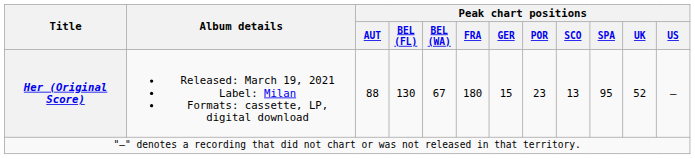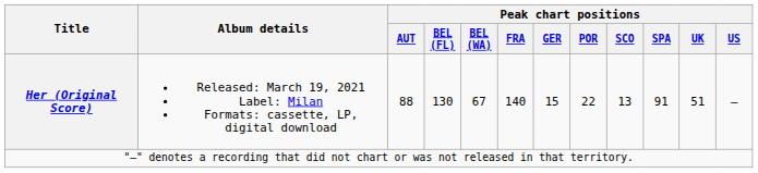 <table class="wikitable plainrowheaders" style="text-align:center;">
 <tr>
 <th scope="col" rowspan="2" style="width:11em;">Title</th>
 <th scope="col" rowspan="2" style="width:21em;">Album details</th>
 <th scope="col" colspan="10">Peak chart positions</th>
 </tr>
 <tr>
 <th scope="col" style="width:3em;font-size:90%;"><a href='#'>AUT</a><br></th>
 <th scope="col" style="width:3em;font-size:90%;"><a href='#'>BEL<br>(FL)</a><br></th>
 <th scope="col" style="width:3em;font-size:90%;"><a href='#'>BEL<br>(WA)</a><br></th>
 <th scope="col" style="width:3em;font-size:90%;"><a href='#'>FRA</a><br></th>
 <th scope="col" style="width:3em;font-size:90%;"><a href='#'>GER</a><br></th>
 <th scope="col" style="width:3em;font-size:90%;"><a href='#'>POR</a><br></th>
 <th scope="col" style="width:3em;font-size:90%;"><a href='#'>SCO</a><br></th>
 <th scope="col" style="width:3em;font-size:90%;"><a href='#'>SPA</a><br></th>
 <th scope="col" style="width:3em;font-size:90%;"><a href='#'>UK</a><br></th>
 <th scope="col" style="width:3em;font-size:90%;"><a href='#'>US</a><br></th>
 </tr>
 <tr>
 <th scope="row"><em><a href='#'>Her (Original Score)</a></em><br></th>
 <td><br><ul><li>Released: March 19, 2021</li><li>Label: <a href='#'>Milan</a></li><li>Formats: cassette, LP, digital download</li></ul></td>
 <td>88</td>
 <td>130</td>
 <td>67</td>
-<td>180</td>
+<td>140</td>
 <td>15</td>
-<td>23</td>
+<td>22</td>
 <td>13</td>
-<td>95</td>
-<td>52</td>
+<td>91</td>
+<td>51</td>
 <td>—</td>
 </tr>
 <tr>
 <td colspan="13" style="font-size:90%">"—" denotes a recording that did not chart or was not released in that territory.</td>
 </tr>
 </table>
